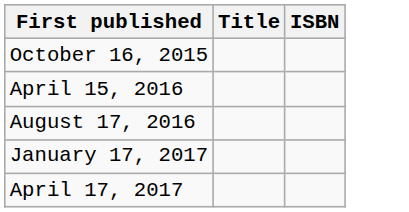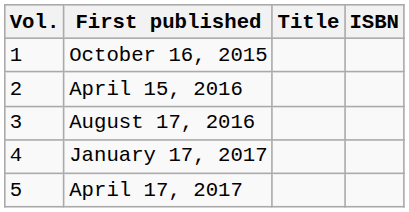 <table class="wikitable">
 <tr>
+<th>Vol.</th>
 <th>First published</th>
 <th>Title</th>
 <th>ISBN</th>
 </tr>
 <tr>
+<td>1</td>
 <td>October 16, 2015</td>
 <td></td>
 <td><small></small></td>
 </tr>
 <tr>
+<td>2</td>
 <td>April 15, 2016</td>
 <td></td>
 <td><small></small></td>
 </tr>
 <tr>
+<td>3</td>
 <td>August 17, 2016</td>
 <td></td>
 <td><small></small></td>
 </tr>
 <tr>
+<td>4</td>
 <td>January 17, 2017</td>
 <td></td>
 <td><small></small></td>
 </tr>
 <tr>
+<td>5</td>
 <td>April 17, 2017</td>
 <td></td>
 <td><small></small></td>
 </tr>
 </table>
